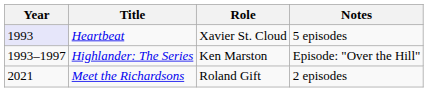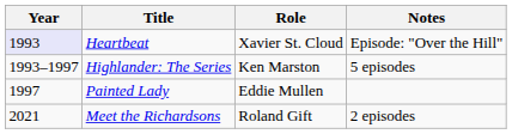 <table class="wikitable sortable">
 <tr>
 <th>Year</th>
 <th>Title</th>
 <th>Role</th>
 <th>Notes</th>
 </tr>
 <tr>
 <td style="background: lavender;">1993</td>
 <td><em><a href='#'>Heartbeat</a></em></td>
 <td>Xavier St. Cloud</td>
-<td>5 episodes</td>
+<td>Episode: "Over the Hill"</td>
 </tr>
 <tr>
 <td>1993–1997</td>
 <td><em><a href='#'>Highlander: The Series</a></em></td>
 <td>Ken Marston</td>
-<td>Episode: "Over the Hill"</td>
+<td>5 episodes</td>
+</tr>
+<tr>
+<td>1997</td>
+<td><em><a href='#'>Painted Lady</a></em></td>
+<td>Eddie Mullen</td>
+<td></td>
 </tr>
 <tr>
 <td>2021</td>
 <td><em><a href='#'>Meet the Richardsons</a></em></td>
 <td>Roland Gift</td>
 <td>2 episodes</td>
 </tr>
 </table>
